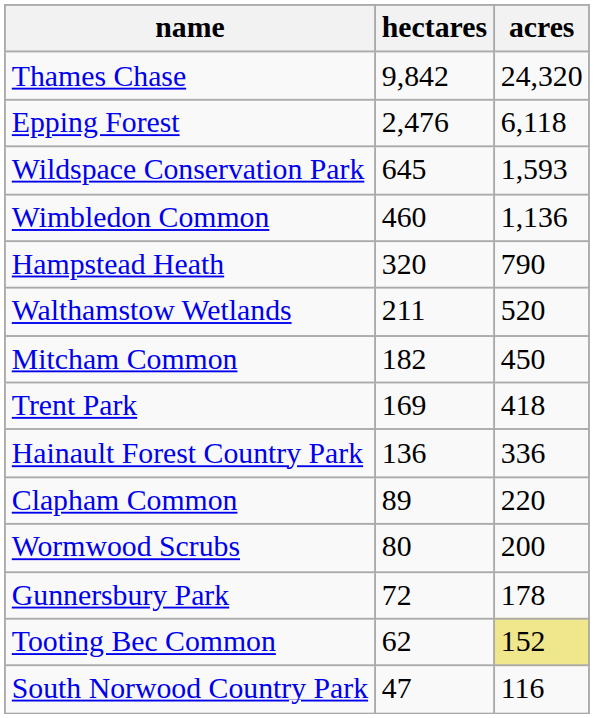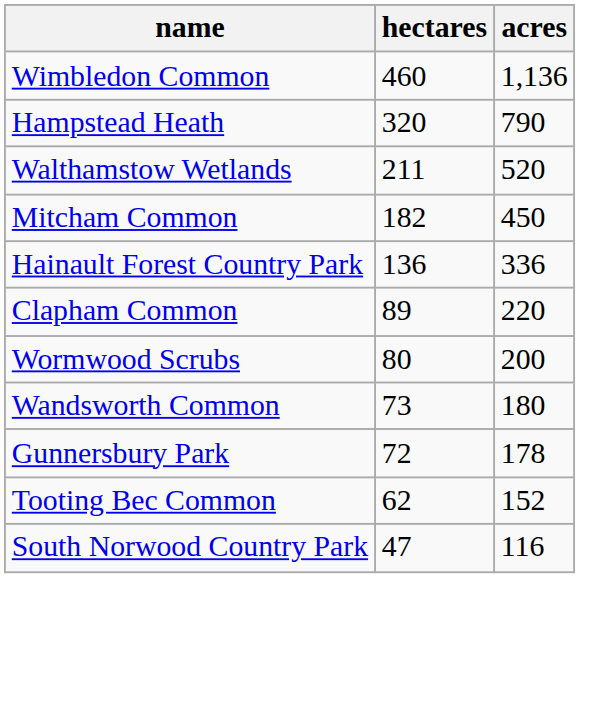 <table class="wikitable sortable mw-collapsible">
 <tr>
 <th>name</th>
 <th>hectares</th>
 <th>acres</th>
-</tr>
-<tr>
-<td><a href='#'>Thames Chase</a></td>
-<td>9,842</td>
-<td>24,320</td>
-</tr>
-<tr>
-<td><a href='#'>Epping Forest</a></td>
-<td>2,476</td>
-<td>6,118</td>
-</tr>
-<tr>
-<td><a href='#'>Wildspace Conservation Park</a></td>
-<td>645</td>
-<td>1,593</td>
 </tr>
 <tr>
 <td><a href='#'>Wimbledon Common</a></td>
 <td>460</td>
 <td>1,136</td>
 </tr>
 <tr>
 <td><a href='#'>Hampstead Heath</a></td>
 <td>320</td>
 <td>790</td>
 </tr>
 <tr>
 <td><a href='#'>Walthamstow Wetlands</a></td>
 <td>211</td>
 <td>520</td>
 </tr>
 <tr>
 <td><a href='#'>Mitcham Common</a></td>
 <td>182</td>
 <td>450</td>
 </tr>
 <tr>
-<td><a href='#'>Trent Park</a></td>
-<td>169</td>
-<td>418</td>
-</tr>
-<tr>
 <td><a href='#'>Hainault Forest Country Park</a></td>
 <td>136</td>
 <td>336</td>
 </tr>
 <tr>
 <td><a href='#'>Clapham Common</a></td>
 <td>89</td>
 <td>220</td>
 </tr>
 <tr>
 <td><a href='#'>Wormwood Scrubs</a></td>
 <td>80</td>
 <td>200</td>
 </tr>
 <tr>
+<td><a href='#'>Wandsworth Common</a></td>
+<td>73</td>
+<td>180</td>
+</tr>
+<tr>
 <td><a href='#'>Gunnersbury Park</a></td>
 <td>72</td>
 <td>178</td>
 </tr>
 <tr>
 <td><a href='#'>Tooting Bec Common</a></td>
 <td>62</td>
-<td style="background: khaki;">152</td>
+<td>152</td>
 </tr>
 <tr>
 <td><a href='#'>South Norwood Country Park</a></td>
 <td>47</td>
 <td>116</td>
 </tr>
 </table>
